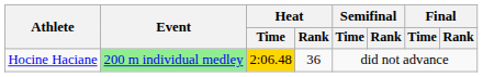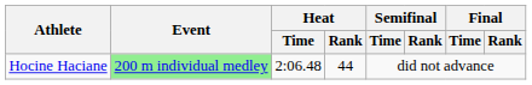 <table class=wikitable style="font-size:90%">
 <tr>
 <th rowspan="2">Athlete</th>
 <th rowspan="2">Event</th>
 <th colspan="2">Heat</th>
 <th colspan="2">Semifinal</th>
 <th colspan="2">Final</th>
 </tr>
 <tr style="font-size:95%">
 <th>Time</th>
 <th>Rank</th>
 <th>Time</th>
 <th>Rank</th>
 <th>Time</th>
 <th>Rank</th>
 </tr>
 <tr align=center>
 <td align=left><a href='#'>Hocine Haciane</a></td>
 <td align=left style="background: lightgreen;"><a href='#'>200 m individual medley</a></td>
-<td style="background: gold;">2:06.48</td>
-<td>36</td>
+<td>2:06.48</td>
+<td>44</td>
 <td colspan=4>did not advance</td>
 </tr>
 </table>
